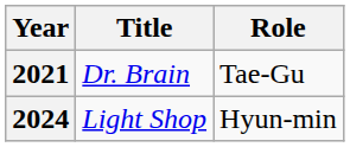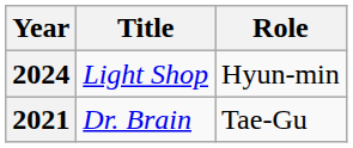 <table class="wikitable plainrowheaders">
 <tr>
 <th scope="col">Year</th>
 <th scope="col">Title</th>
 <th scope="col">Role</th>
 </tr>
 <tr>
+<th scope="row">2024</th>
+<td><em><a href='#'>Light Shop</a></em></td>
+<td>Hyun-min</td>
+</tr>
+<tr>
 <th scope="row">2021</th>
 <td><em><a href='#'>Dr. Brain</a></em></td>
 <td>Tae-Gu</td>
 </tr>
-<tr>
-<th scope="row">2024</th>
-<td><em><a href='#'>Light Shop</a></em></td>
-<td>Hyun-min</td>
-</tr>
 </table>
